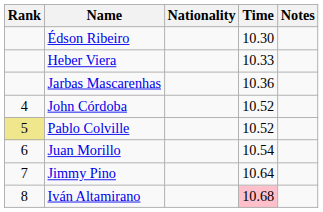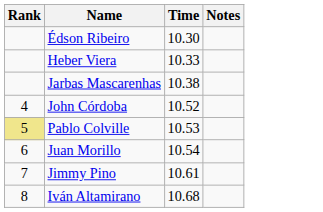 <table class="wikitable sortable" style="text-align:center">
 <tr>
 <th>Rank</th>
 <th>Name</th>
-<th>Nationality</th>
 <th>Time</th>
 <th>Notes</th>
 </tr>
 <tr>
 <td></td>
 <td align=left><a href='#'>Édson Ribeiro</a></td>
-<td align=left></td>
 <td>10.30</td>
 <td></td>
 </tr>
 <tr>
 <td></td>
 <td align=left><a href='#'>Heber Viera</a></td>
-<td align=left></td>
 <td>10.33</td>
 <td></td>
 </tr>
 <tr>
 <td></td>
 <td align=left><a href='#'>Jarbas Mascarenhas</a></td>
-<td align=left></td>
-<td>10.36</td>
+<td>10.38</td>
 <td></td>
 </tr>
 <tr>
 <td>4</td>
 <td align=left><a href='#'>John Córdoba</a></td>
-<td align=left></td>
 <td>10.52</td>
 <td></td>
 </tr>
 <tr>
 <td style="background: khaki;">5</td>
 <td align=left><a href='#'>Pablo Colville</a></td>
-<td align=left></td>
-<td>10.52</td>
+<td>10.53</td>
 <td></td>
 </tr>
 <tr>
 <td>6</td>
 <td align=left><a href='#'>Juan Morillo</a></td>
-<td align=left></td>
 <td>10.54</td>
 <td></td>
 </tr>
 <tr>
 <td>7</td>
 <td align=left><a href='#'>Jimmy Pino</a></td>
-<td align=left></td>
-<td>10.64</td>
+<td>10.61</td>
 <td></td>
 </tr>
 <tr>
 <td>8</td>
 <td align=left><a href='#'>Iván Altamirano</a></td>
-<td align=left></td>
-<td style="background: pink;">10.68</td>
+<td>10.68</td>
 <td></td>
 </tr>
 </table>
